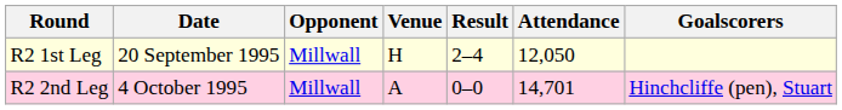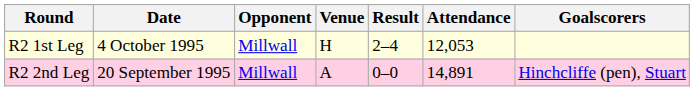 <table class="wikitable">
 <tr>
 <th>Round</th>
 <th>Date</th>
 <th>Opponent</th>
 <th>Venue</th>
 <th>Result</th>
 <th>Attendance</th>
 <th>Goalscorers</th>
 </tr>
 <tr style="background-color: #ffffdd;">
 <td>R2 1st Leg</td>
-<td>20 September 1995</td>
+<td>4 October 1995</td>
 <td><a href='#'>Millwall</a></td>
 <td>H</td>
 <td>2–4</td>
-<td>12,050</td>
+<td>12,053</td>
 <td></td>
 </tr>
 <tr style="background-color: #ffd0e3;">
 <td>R2 2nd Leg</td>
-<td>4 October 1995</td>
+<td>20 September 1995</td>
 <td><a href='#'>Millwall</a></td>
 <td>A</td>
 <td>0–0</td>
-<td>14,701</td>
+<td>14,891</td>
 <td><a href='#'>Hinchcliffe</a> (pen), <a href='#'>Stuart</a></td>
 </tr>
 </table>
